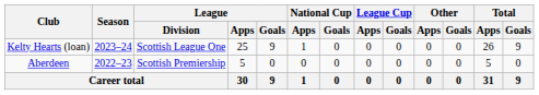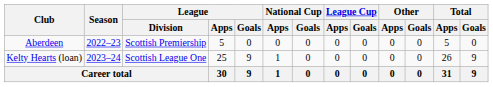 <table class="wikitable" style="text-align: center">
 <tr>
 <th rowspan="2">Club</th>
 <th rowspan="2">Season</th>
 <th colspan="3">League</th>
 <th colspan="2">National Cup</th>
 <th colspan="2"><a href='#'>League Cup</a></th>
 <th colspan="2">Other</th>
 <th colspan="2">Total</th>
 </tr>
 <tr>
 <th>Division</th>
 <th>Apps</th>
 <th>Goals</th>
 <th>Apps</th>
 <th>Goals</th>
 <th>Apps</th>
 <th>Goals</th>
 <th>Apps</th>
 <th>Goals</th>
 <th>Apps</th>
 <th>Goals</th>
 </tr>
 <tr>
+<td><a href='#'>Aberdeen</a></td>
+<td><a href='#'>2022–23</a></td>
+<td><a href='#'>Scottish Premiership</a></td>
+<td>5</td>
+<td>0</td>
+<td>0</td>
+<td>0</td>
+<td>0</td>
+<td>0</td>
+<td>0</td>
+<td>0</td>
+<td>5</td>
+<td>0</td>
+</tr>
+<tr>
 <td><a href='#'>Kelty Hearts</a> (loan)</td>
 <td><a href='#'>2023–24</a></td>
 <td><a href='#'>Scottish League One</a></td>
 <td>25</td>
 <td>9</td>
 <td>1</td>
 <td>0</td>
 <td>0</td>
 <td>0</td>
 <td>0</td>
 <td>0</td>
 <td>26</td>
 <td>9</td>
 </tr>
 <tr>
-<td><a href='#'>Aberdeen</a></td>
-<td><a href='#'>2022–23</a></td>
-<td><a href='#'>Scottish Premiership</a></td>
-<td>5</td>
-<td>0</td>
-<td>0</td>
-<td>0</td>
-<td>0</td>
-<td>0</td>
-<td>0</td>
-<td>0</td>
-<td>5</td>
-<td>0</td>
-</tr>
-<tr>
 <th colspan="3">Career total</th>
 <th>30</th>
 <th>9</th>
 <th>1</th>
 <th>0</th>
 <th>0</th>
 <th>0</th>
 <th>0</th>
 <th>0</th>
 <th>31</th>
 <th>9</th>
 </tr>
 </table>
